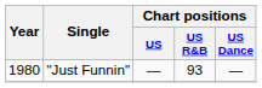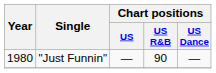 <table class="wikitable" style="text-align:center;">
 <tr>
 <th rowspan="2">Year</th>
 <th rowspan="2">Single</th>
 <th colspan="3">Chart positions</th>
 </tr>
 <tr style="font-size:smaller;">
 <th width="40"><a href='#'>US</a></th>
 <th width="40"><a href='#'>US<br>R&B</a></th>
 <th width="40"><a href='#'>US<br>Dance</a></th>
 </tr>
 <tr>
 <td rowspan="1">1980</td>
 <td align="left">"Just Funnin"</td>
 <td>—</td>
-<td>93</td>
+<td>90</td>
 <td>—</td>
 </tr>
 <tr>
 </tr>
 </table>
